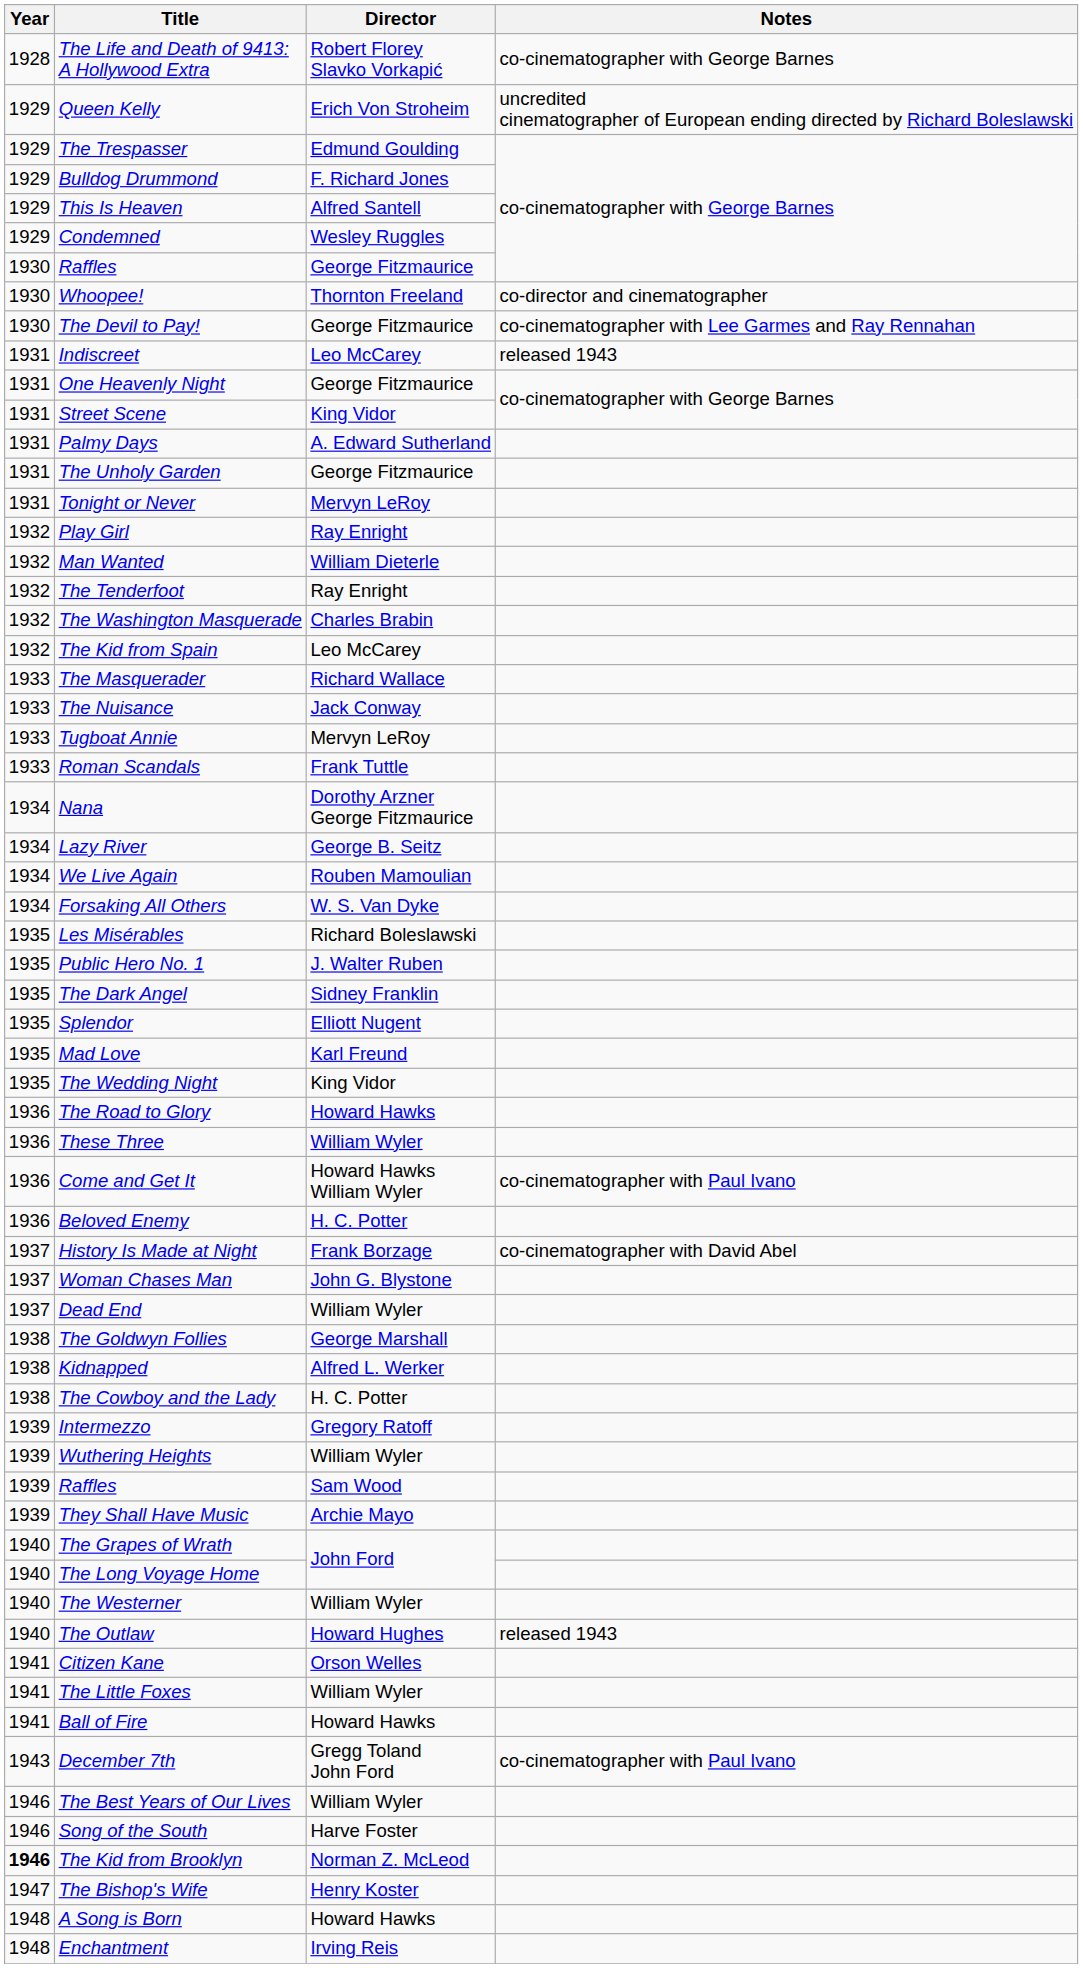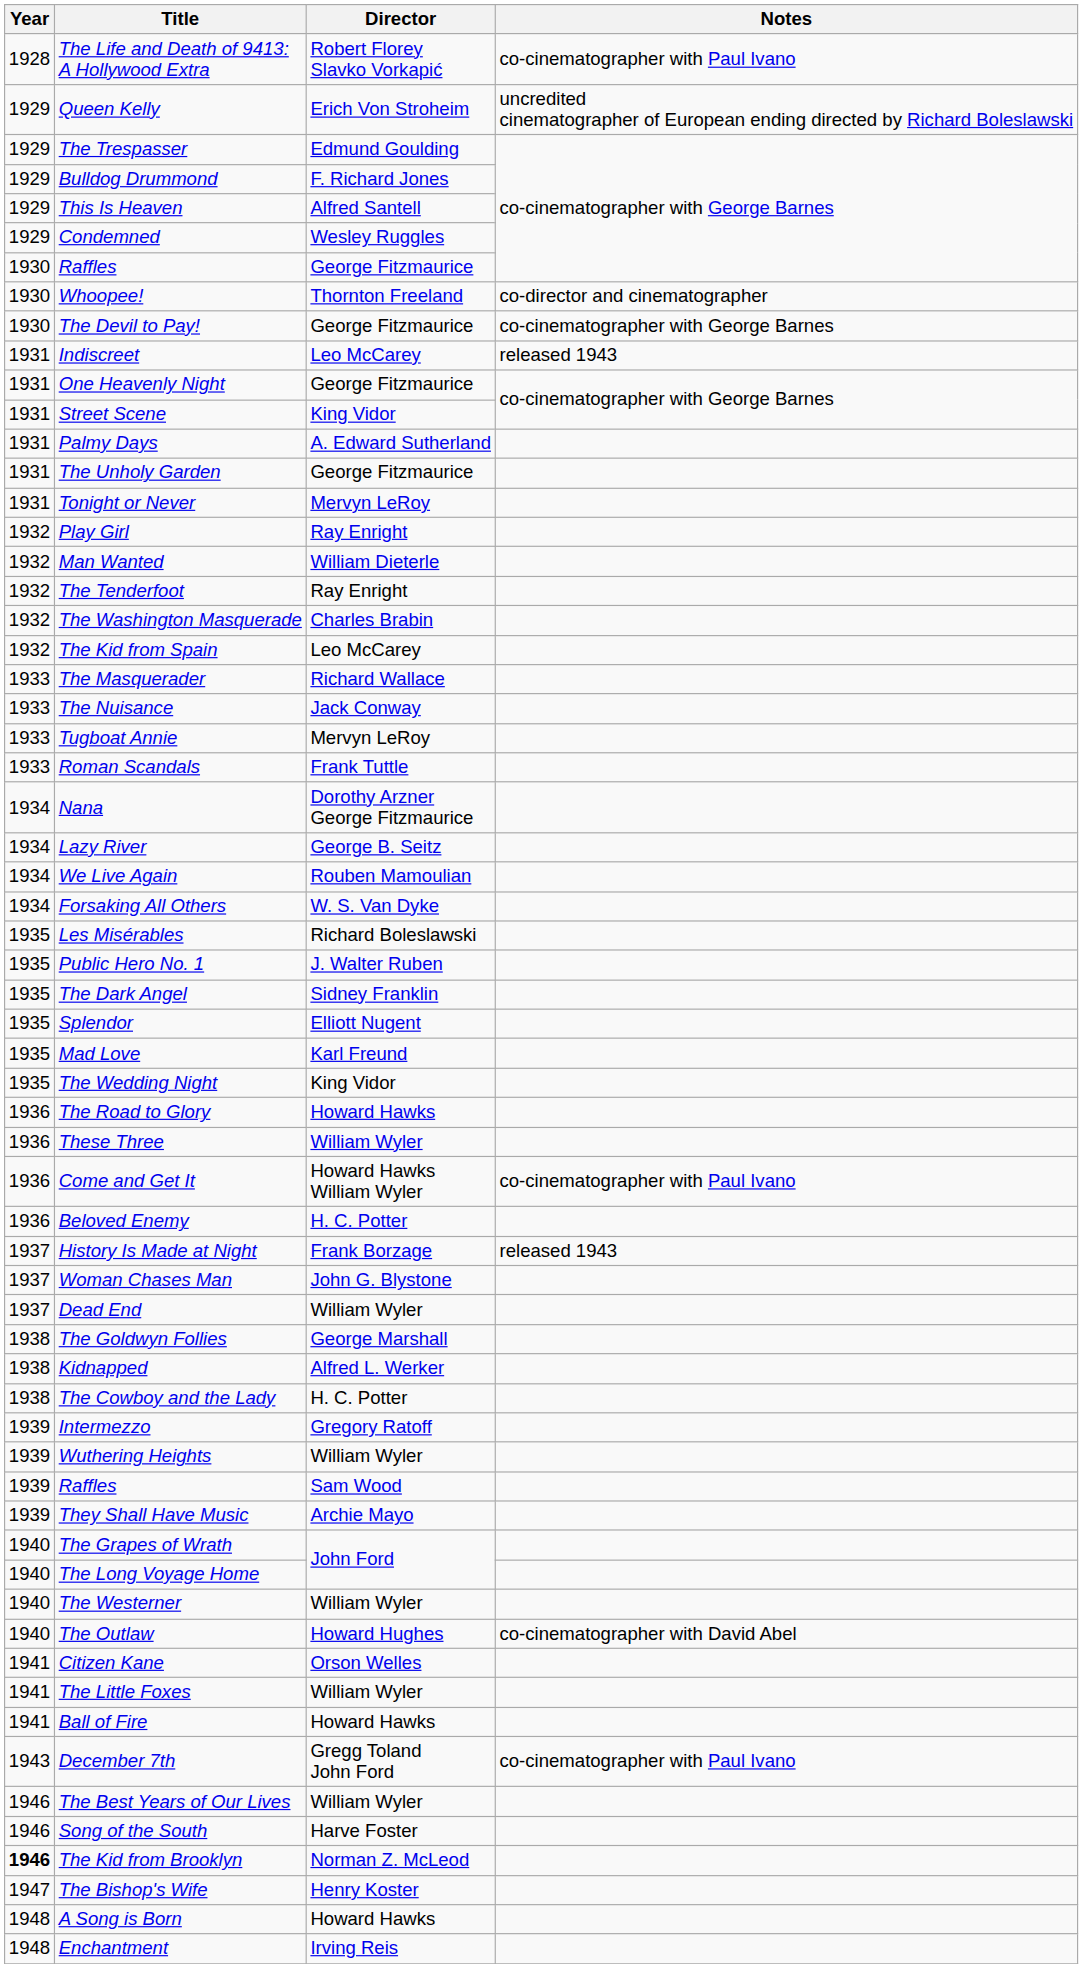 <table class="wikitable">
 <tr>
 <th>Year</th>
 <th>Title</th>
 <th>Director</th>
 <th>Notes</th>
 </tr>
 <tr>
 <td>1928</td>
 <td><em><a href='#'>The Life and Death of 9413: <br>A Hollywood Extra</a></em></td>
 <td><a href='#'>Robert Florey</a><br><a href='#'>Slavko Vorkapić</a></td>
-<td>co-cinematographer with George Barnes</td>
+<td>co-cinematographer with <a href='#'>Paul Ivano</a></td>
 </tr>
 <tr>
 <td>1929</td>
 <td><em><a href='#'>Queen Kelly</a></em></td>
 <td><a href='#'>Erich Von Stroheim</a></td>
 <td>uncredited<br>cinematographer of European ending directed by <a href='#'>Richard Boleslawski</a></td>
 </tr>
 <tr>
 <td>1929</td>
 <td><em><a href='#'>The Trespasser</a></em></td>
 <td><a href='#'>Edmund Goulding</a></td>
 <td rowspan=5>co-cinematographer with <a href='#'>George Barnes</a></td>
 </tr>
 <tr>
 <td>1929</td>
 <td><em><a href='#'>Bulldog Drummond</a></em></td>
 <td><a href='#'>F. Richard Jones</a></td>
 </tr>
 <tr>
 <td>1929</td>
 <td><em><a href='#'>This Is Heaven</a></em></td>
 <td><a href='#'>Alfred Santell</a></td>
 </tr>
 <tr>
 <td>1929</td>
 <td><em><a href='#'>Condemned</a></em></td>
 <td><a href='#'>Wesley Ruggles</a></td>
 </tr>
 <tr>
 <td>1930</td>
 <td><em><a href='#'>Raffles</a></em></td>
 <td><a href='#'>George Fitzmaurice</a></td>
 </tr>
 <tr>
 <td>1930</td>
 <td><em><a href='#'>Whoopee!</a></em></td>
 <td><a href='#'>Thornton Freeland</a></td>
 <td>co-director and cinematographer</td>
 </tr>
 <tr>
 <td>1930</td>
 <td><em><a href='#'>The Devil to Pay!</a></em></td>
 <td>George Fitzmaurice</td>
-<td>co-cinematographer with <a href='#'>Lee Garmes</a> and <a href='#'>Ray Rennahan</a></td>
+<td>co-cinematographer with George Barnes</td>
 </tr>
 <tr>
 <td>1931</td>
 <td><em><a href='#'>Indiscreet</a></em></td>
 <td><a href='#'>Leo McCarey</a></td>
 <td>released 1943</td>
 </tr>
 <tr>
 <td>1931</td>
 <td><em><a href='#'>One Heavenly Night</a></em></td>
 <td>George Fitzmaurice</td>
 <td rowspan=2>co-cinematographer with George Barnes</td>
 </tr>
 <tr>
 <td>1931</td>
 <td><em><a href='#'>Street Scene</a></em></td>
 <td><a href='#'>King Vidor</a></td>
 </tr>
 <tr>
 <td>1931</td>
 <td><em><a href='#'>Palmy Days</a></em></td>
 <td><a href='#'>A. Edward Sutherland</a></td>
 <td></td>
 </tr>
 <tr>
 <td>1931</td>
 <td><em><a href='#'>The Unholy Garden</a></em></td>
 <td>George Fitzmaurice</td>
 <td></td>
 </tr>
 <tr>
 <td>1931</td>
 <td><em><a href='#'>Tonight or Never</a></em></td>
 <td><a href='#'>Mervyn LeRoy</a></td>
 <td></td>
 </tr>
 <tr>
 <td>1932</td>
 <td><em><a href='#'>Play Girl</a></em></td>
 <td><a href='#'>Ray Enright</a></td>
 <td></td>
 </tr>
 <tr>
 <td>1932</td>
 <td><em><a href='#'>Man Wanted</a></em></td>
 <td><a href='#'>William Dieterle</a></td>
 <td></td>
 </tr>
 <tr>
 <td>1932</td>
 <td><em><a href='#'>The Tenderfoot</a></em></td>
 <td>Ray Enright</td>
 <td></td>
 </tr>
 <tr>
 <td>1932</td>
 <td><em><a href='#'>The Washington Masquerade</a></em></td>
 <td><a href='#'>Charles Brabin</a></td>
 <td></td>
 </tr>
 <tr>
 <td>1932</td>
 <td><em><a href='#'>The Kid from Spain</a></em></td>
 <td>Leo McCarey</td>
 <td></td>
 </tr>
 <tr>
 <td>1933</td>
 <td><em><a href='#'>The Masquerader</a></em></td>
 <td><a href='#'>Richard Wallace</a></td>
 <td></td>
 </tr>
 <tr>
 <td>1933</td>
 <td><em><a href='#'>The Nuisance</a></em></td>
 <td><a href='#'>Jack Conway</a></td>
 <td></td>
 </tr>
 <tr>
 <td>1933</td>
 <td><em><a href='#'>Tugboat Annie</a></em></td>
 <td>Mervyn LeRoy</td>
 <td></td>
 </tr>
 <tr>
 <td>1933</td>
 <td><em><a href='#'>Roman Scandals</a></em></td>
 <td><a href='#'>Frank Tuttle</a></td>
 <td></td>
 </tr>
 <tr>
 <td>1934</td>
 <td><em><a href='#'>Nana</a></em></td>
 <td><a href='#'>Dorothy Arzner</a><br>George Fitzmaurice</td>
 <td></td>
 </tr>
 <tr>
 <td>1934</td>
 <td><em><a href='#'>Lazy River</a></em></td>
 <td><a href='#'>George B. Seitz</a></td>
 <td></td>
 </tr>
 <tr>
 <td>1934</td>
 <td><em><a href='#'>We Live Again</a></em></td>
 <td><a href='#'>Rouben Mamoulian</a></td>
 <td></td>
 </tr>
 <tr>
 <td>1934</td>
 <td><em><a href='#'>Forsaking All Others</a></em></td>
 <td><a href='#'>W. S. Van Dyke</a></td>
 <td></td>
 </tr>
 <tr>
 <td>1935</td>
 <td><em><a href='#'>Les Misérables</a></em></td>
 <td>Richard Boleslawski</td>
 <td></td>
 </tr>
 <tr>
 <td>1935</td>
 <td><em><a href='#'>Public Hero No. 1</a></em></td>
 <td><a href='#'>J. Walter Ruben</a></td>
 <td></td>
 </tr>
 <tr>
 <td>1935</td>
 <td><em><a href='#'>The Dark Angel</a></em></td>
 <td><a href='#'>Sidney Franklin</a></td>
 <td></td>
 </tr>
 <tr>
 <td>1935</td>
 <td><em><a href='#'>Splendor</a></em></td>
 <td><a href='#'>Elliott Nugent</a></td>
 <td></td>
 </tr>
 <tr>
 <td>1935</td>
 <td><em><a href='#'>Mad Love</a></em></td>
 <td><a href='#'>Karl Freund</a></td>
 <td></td>
 </tr>
 <tr>
 <td>1935</td>
 <td><em><a href='#'>The Wedding Night</a></em></td>
 <td>King Vidor</td>
 <td></td>
 </tr>
 <tr>
 <td>1936</td>
 <td><em><a href='#'>The Road to Glory</a></em></td>
 <td><a href='#'>Howard Hawks</a></td>
 <td></td>
 </tr>
 <tr>
 <td>1936</td>
 <td><em><a href='#'>These Three</a></em></td>
 <td><a href='#'>William Wyler</a></td>
 <td></td>
 </tr>
 <tr>
 <td>1936</td>
 <td><em><a href='#'>Come and Get It</a></em></td>
 <td>Howard Hawks<br>William Wyler</td>
 <td>co-cinematographer with <a href='#'>Paul Ivano</a></td>
 </tr>
 <tr>
 <td>1936</td>
 <td><em><a href='#'>Beloved Enemy</a></em></td>
 <td><a href='#'>H. C. Potter</a></td>
 <td></td>
 </tr>
 <tr>
 <td>1937</td>
 <td><em><a href='#'>History Is Made at Night</a></em></td>
 <td><a href='#'>Frank Borzage</a></td>
-<td>co-cinematographer with David Abel</td>
+<td>released 1943</td>
 </tr>
 <tr>
 <td>1937</td>
 <td><em><a href='#'>Woman Chases Man</a></em></td>
 <td><a href='#'>John G. Blystone</a></td>
 <td></td>
 </tr>
 <tr>
 <td>1937</td>
 <td><em><a href='#'>Dead End</a></em></td>
 <td>William Wyler</td>
 <td></td>
 </tr>
 <tr>
 <td>1938</td>
 <td><em><a href='#'>The Goldwyn Follies</a></em></td>
 <td><a href='#'>George Marshall</a></td>
 <td></td>
 </tr>
 <tr>
 <td>1938</td>
 <td><em><a href='#'>Kidnapped</a></em></td>
 <td><a href='#'>Alfred L. Werker</a></td>
 <td></td>
 </tr>
 <tr>
 <td>1938</td>
 <td><em><a href='#'>The Cowboy and the Lady</a></em></td>
 <td>H. C. Potter</td>
 <td></td>
 </tr>
 <tr>
 <td>1939</td>
 <td><em><a href='#'>Intermezzo</a></em></td>
 <td><a href='#'>Gregory Ratoff</a></td>
 <td></td>
 </tr>
 <tr>
 <td>1939</td>
 <td><em><a href='#'>Wuthering Heights</a></em></td>
 <td>William Wyler</td>
 <td></td>
 </tr>
 <tr>
 <td>1939</td>
 <td><em><a href='#'>Raffles</a></em></td>
 <td><a href='#'>Sam Wood</a></td>
 <td></td>
 </tr>
 <tr>
 <td>1939</td>
 <td><em><a href='#'>They Shall Have Music</a></em></td>
 <td><a href='#'>Archie Mayo</a></td>
 <td></td>
 </tr>
 <tr>
 <td>1940</td>
 <td><em><a href='#'>The Grapes of Wrath</a></em></td>
 <td rowspan=2><a href='#'>John Ford</a></td>
 <td></td>
 </tr>
 <tr>
 <td>1940</td>
 <td><em><a href='#'>The Long Voyage Home</a></em></td>
 <td></td>
 </tr>
 <tr>
 <td>1940</td>
 <td><em><a href='#'>The Westerner</a></em></td>
 <td>William Wyler</td>
 <td></td>
 </tr>
 <tr>
 <td>1940</td>
 <td><em><a href='#'>The Outlaw</a></em></td>
 <td><a href='#'>Howard Hughes</a></td>
-<td>released 1943</td>
+<td>co-cinematographer with David Abel</td>
 </tr>
 <tr>
 <td>1941</td>
 <td><em><a href='#'>Citizen Kane</a></em></td>
 <td><a href='#'>Orson Welles</a></td>
 <td></td>
 </tr>
 <tr>
 <td>1941</td>
 <td><em><a href='#'>The Little Foxes</a></em></td>
 <td>William Wyler</td>
 <td></td>
 </tr>
 <tr>
 <td>1941</td>
 <td><em><a href='#'>Ball of Fire</a></em></td>
 <td>Howard Hawks</td>
 <td></td>
 </tr>
 <tr>
 <td>1943</td>
 <td><em><a href='#'>December 7th</a></em></td>
 <td>Gregg Toland<br>John Ford</td>
 <td>co-cinematographer with <a href='#'>Paul Ivano</a></td>
 </tr>
 <tr>
 <td>1946</td>
 <td><em><a href='#'>The Best Years of Our Lives</a></em></td>
 <td>William Wyler</td>
 <td></td>
 </tr>
 <tr>
 <td>1946</td>
 <td><em><a href='#'>Song of the South</a></em></td>
 <td>Harve Foster</td>
 <td></td>
 </tr>
 <tr>
 <td><strong>1946</strong></td>
 <td><em><a href='#'>The Kid from Brooklyn</a></em></td>
 <td><a href='#'>Norman Z. McLeod</a></td>
 <td></td>
 </tr>
 <tr>
 <td>1947</td>
 <td><em><a href='#'>The Bishop's Wife</a></em></td>
 <td><a href='#'>Henry Koster</a></td>
 <td></td>
 </tr>
 <tr>
 <td>1948</td>
 <td><em><a href='#'>A Song is Born</a></em></td>
 <td>Howard Hawks</td>
 <td></td>
 </tr>
 <tr>
 <td>1948</td>
 <td><em><a href='#'>Enchantment</a></em></td>
 <td><a href='#'>Irving Reis</a></td>
 <td></td>
 </tr>
 </table>
